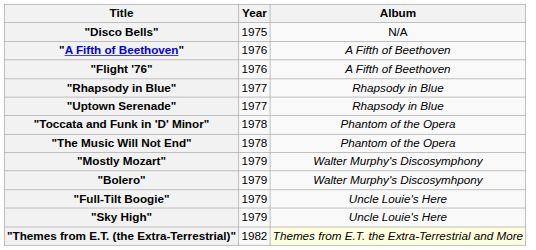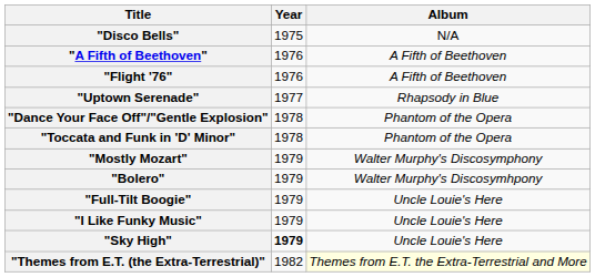 <table class="wikitable plainrowheaders" style="text-align:center;">
 <tr>
 <th>Title</th>
 <th>Year</th>
 <th>Album</th>
 </tr>
 <tr>
 <th scope="row">"Disco Bells"</th>
 <td>1975</td>
 <td>N/A</td>
 </tr>
 <tr>
 <th scope="row">"<a href='#'>A Fifth of Beethoven</a>"</th>
 <td>1976</td>
 <td><em>A Fifth of Beethoven</em></td>
 </tr>
 <tr>
 <th scope="row">"Flight '76"</th>
 <td>1976</td>
 <td><em>A Fifth of Beethoven</em></td>
 </tr>
 <tr>
-<th scope="row">"Rhapsody in Blue"</th>
-<td>1977</td>
-<td><em>Rhapsody in Blue</em></td>
-</tr>
-<tr>
 <th scope="row">"Uptown Serenade"</th>
 <td>1977</td>
 <td><em>Rhapsody in Blue</em></td>
 </tr>
 <tr>
-<th scope="row">"Toccata and Funk in 'D' Minor"</th>
+<th scope="row">"Dance Your Face Off"/"Gentle Explosion"</th>
 <td>1978</td>
 <td><em>Phantom of the Opera</em></td>
 </tr>
 <tr>
-<th scope="row">"The Music Will Not End"</th>
+<th scope="row">"Toccata and Funk in 'D' Minor"</th>
 <td>1978</td>
 <td><em>Phantom of the Opera</em></td>
 </tr>
 <tr>
 <th scope="row">"Mostly Mozart"</th>
 <td>1979</td>
 <td><em>Walter Murphy's Discosymphony</em></td>
 </tr>
 <tr>
 <th scope="row">"Bolero"</th>
 <td>1979</td>
 <td><em>Walter Murphy's Discosymhpony</em></td>
 </tr>
 <tr>
 <th scope="row">"Full-Tilt Boogie"</th>
 <td>1979</td>
 <td><em>Uncle Louie's Here</em></td>
 </tr>
 <tr>
+<th scope="row">"I Like Funky Music"</th>
+<td>1979</td>
+<td><em>Uncle Louie's Here</em></td>
+</tr>
+<tr>
 <th scope="row">"Sky High"</th>
-<td>1979</td>
+<td><strong>1979</strong></td>
 <td><em>Uncle Louie's Here</em></td>
 </tr>
 <tr>
 <th scope="row">"Themes from E.T. (the Extra-Terrestrial)"</th>
 <td>1982</td>
 <td style="background: lightyellow;"><em>Themes from E.T. the Extra-Terrestrial and More</em></td>
 </tr>
 </table>
